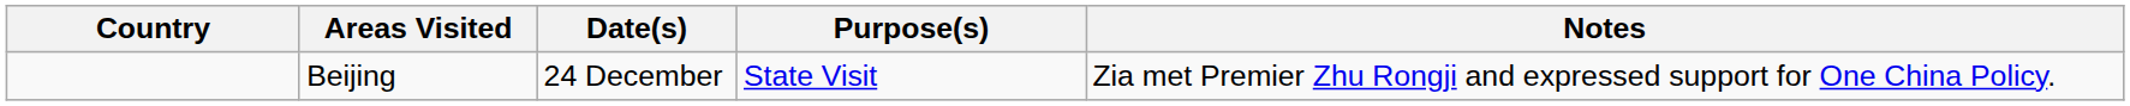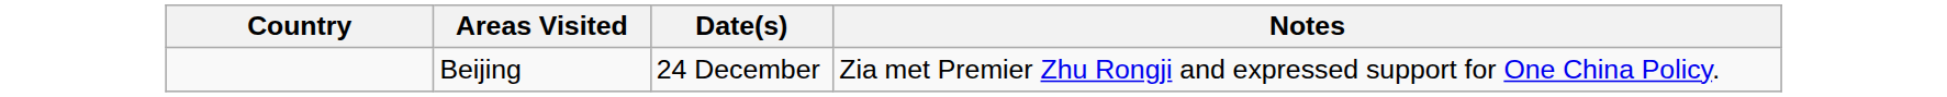 <table class="wikitable outercollapse sortable" style="margin: 1em auto 1em auto">
 <tr>
 <th width="150">Country</th>
 <th width="120">Areas Visited</th>
 <th width="100">Date(s)</th>
-<th width="180">Purpose(s)</th>
 <th width="550">Notes</th>
 </tr>
 <tr>
 <td></td>
 <td>Beijing</td>
 <td>24 December</td>
-<td><a href='#'>State Visit</a></td>
 <td>Zia met Premier <a href='#'>Zhu Rongji</a> and expressed support for <a href='#'>One China Policy</a>.</td>
 </tr>
 </table>
